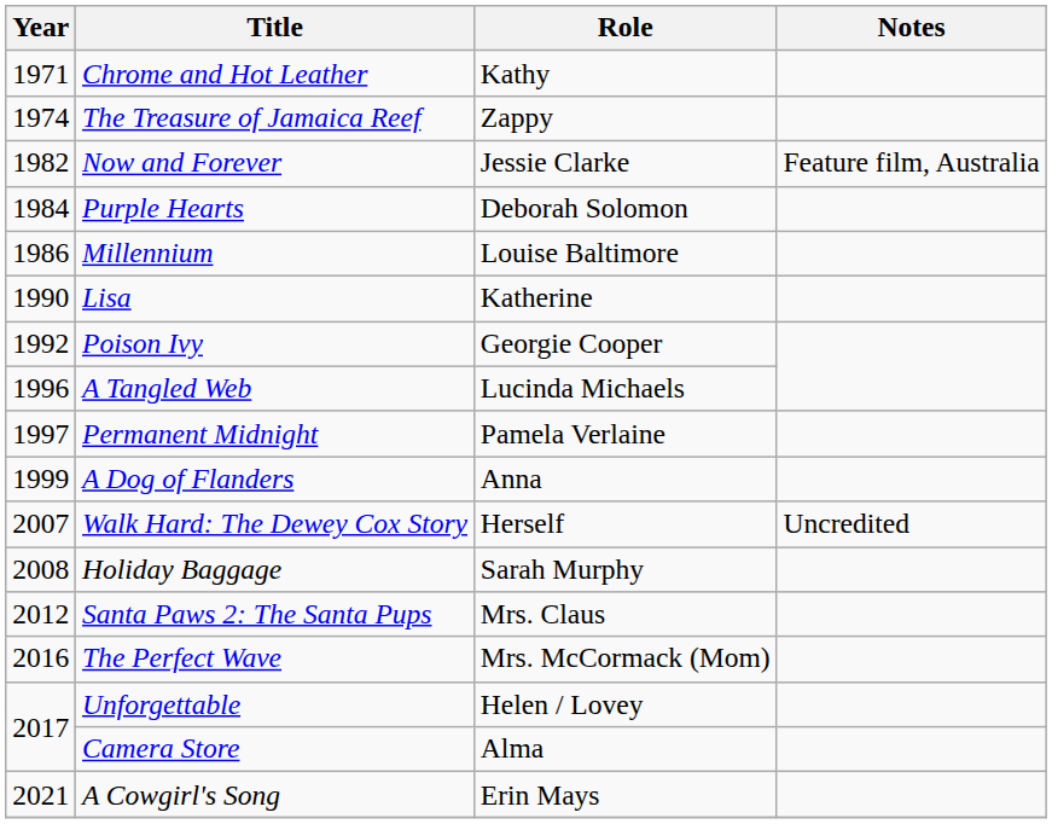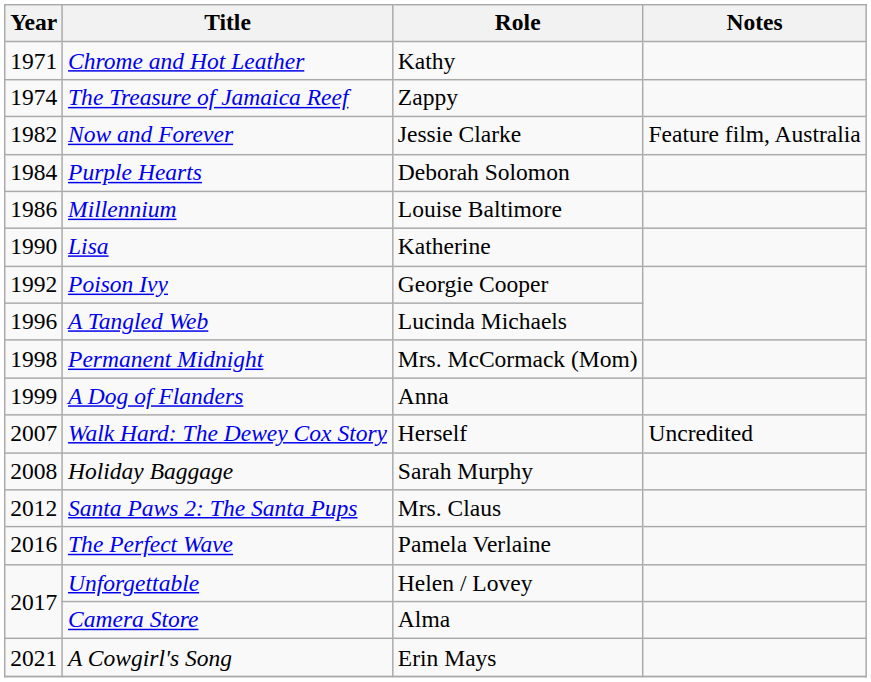 <table class="wikitable sortable">
 <tr>
 <th>Year</th>
 <th>Title</th>
 <th>Role</th>
 <th class="unsortable">Notes</th>
 </tr>
 <tr>
 <td>1971</td>
 <td><em><a href='#'>Chrome and Hot Leather</a></em></td>
 <td>Kathy</td>
 <td></td>
 </tr>
 <tr>
 <td>1974</td>
 <td><em><a href='#'>The Treasure of Jamaica Reef</a></em></td>
 <td>Zappy</td>
 <td></td>
 </tr>
 <tr>
 <td>1982</td>
 <td><em><a href='#'>Now and Forever</a></em></td>
 <td>Jessie Clarke</td>
 <td>Feature film, Australia</td>
 </tr>
 <tr>
 <td>1984</td>
 <td><em><a href='#'>Purple Hearts</a></em></td>
 <td>Deborah Solomon</td>
 <td></td>
 </tr>
 <tr>
 <td>1986</td>
 <td><em><a href='#'>Millennium</a></em></td>
 <td>Louise Baltimore</td>
 <td></td>
 </tr>
 <tr>
 <td>1990</td>
 <td><em><a href='#'>Lisa</a></em></td>
 <td>Katherine</td>
 <td></td>
 </tr>
 <tr>
 <td>1992</td>
 <td><em><a href='#'>Poison Ivy</a></em></td>
 <td>Georgie Cooper</td>
 </tr>
 <tr>
 <td>1996</td>
 <td><em><a href='#'>A Tangled Web</a></em></td>
 <td>Lucinda Michaels</td>
 </tr>
 <tr>
-<td>1997</td>
+<td>1998</td>
 <td><em><a href='#'>Permanent Midnight</a></em></td>
-<td>Pamela Verlaine</td>
+<td>Mrs. McCormack (Mom)</td>
 <td></td>
 </tr>
 <tr>
 <td>1999</td>
 <td><em><a href='#'>A Dog of Flanders</a></em></td>
 <td>Anna</td>
 <td></td>
 </tr>
 <tr>
 <td>2007</td>
 <td><em><a href='#'>Walk Hard: The Dewey Cox Story</a></em></td>
 <td>Herself</td>
 <td>Uncredited</td>
 </tr>
 <tr>
 <td>2008</td>
 <td><em>Holiday Baggage</em></td>
 <td>Sarah Murphy</td>
 <td></td>
 </tr>
 <tr>
 <td>2012</td>
 <td><em><a href='#'>Santa Paws 2: The Santa Pups</a></em></td>
 <td>Mrs. Claus</td>
 <td></td>
 </tr>
 <tr>
 <td>2016</td>
 <td><em><a href='#'>The Perfect Wave</a></em></td>
-<td>Mrs. McCormack (Mom)</td>
+<td>Pamela Verlaine</td>
 <td></td>
 </tr>
 <tr>
 <td rowspan=2>2017</td>
 <td><em><a href='#'>Unforgettable</a></em></td>
 <td>Helen / Lovey</td>
 <td></td>
 </tr>
 <tr>
 <td><em><a href='#'>Camera Store</a></em></td>
 <td>Alma</td>
 <td></td>
 </tr>
 <tr>
 <td>2021</td>
 <td><em>A Cowgirl's Song</em></td>
 <td>Erin Mays</td>
 <td></td>
 </tr>
 <tr>
 </tr>
 </table>
